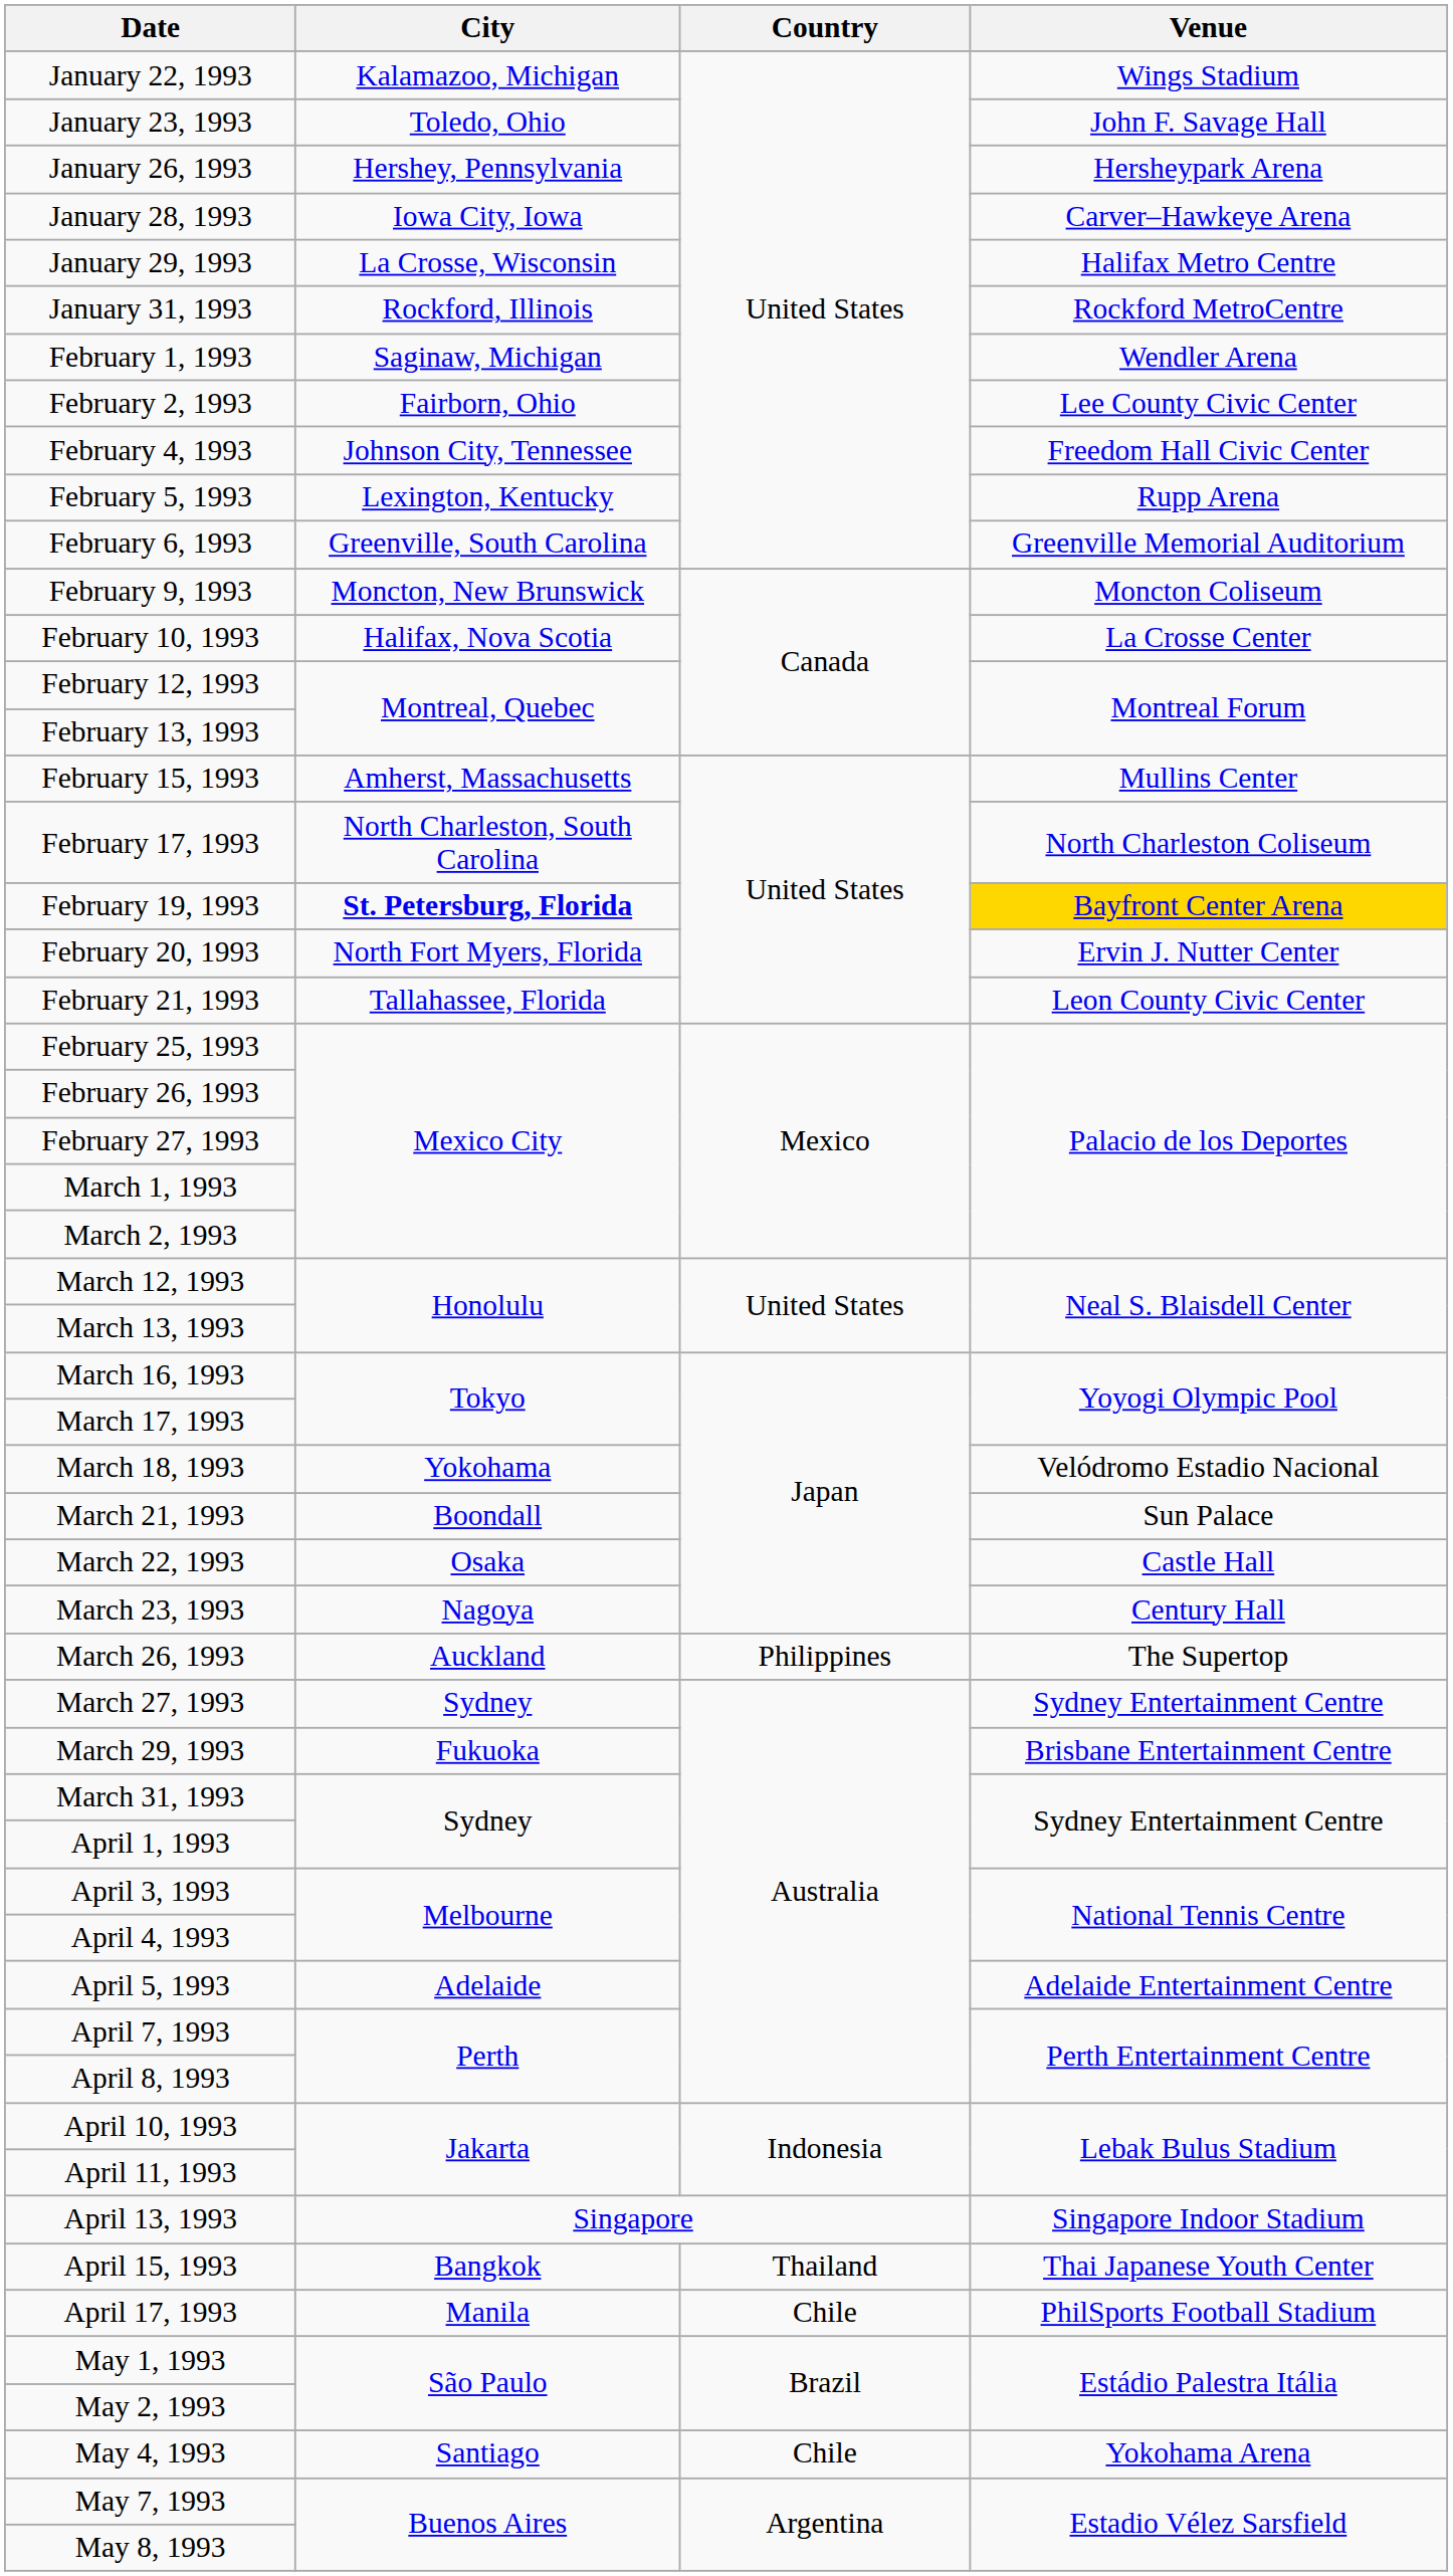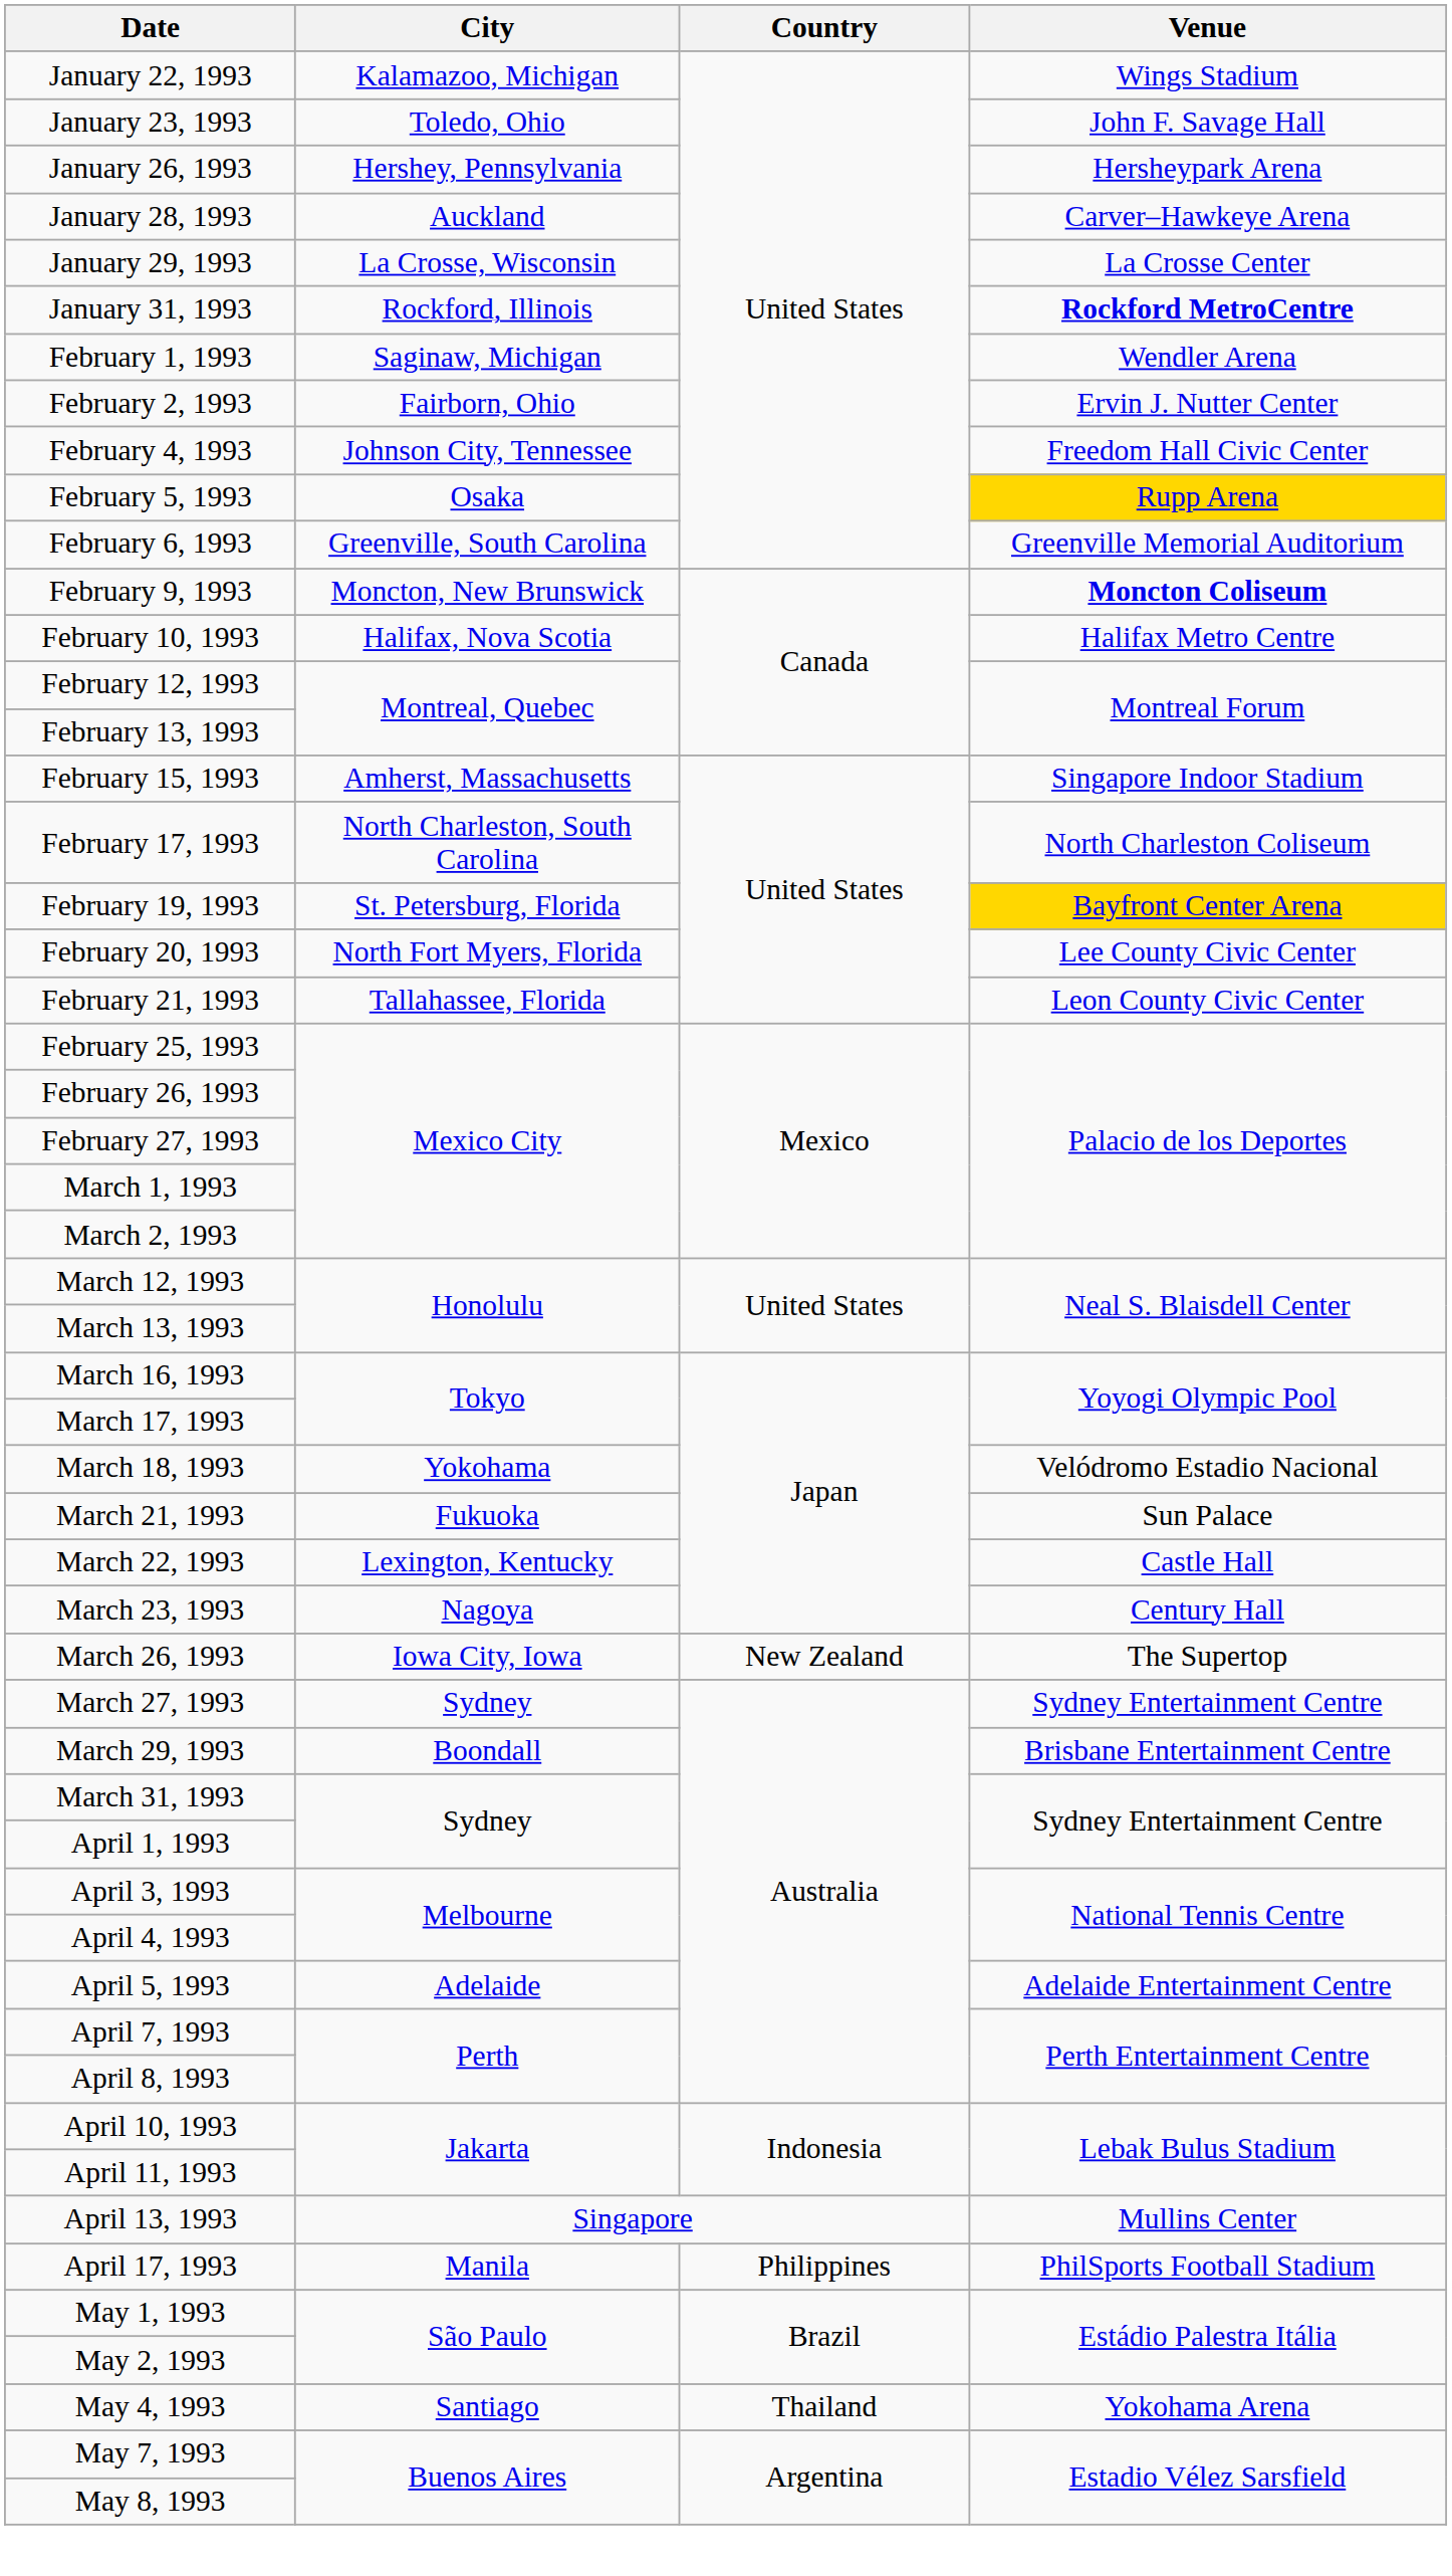 <table class="wikitable plainrowheaders" style="text-align:center;">
 <tr>
 <th width="150">Date</th>
 <th width="200">City</th>
 <th width="150">Country</th>
 <th width="250">Venue</th>
 </tr>
 <tr>
 <td>January 22, 1993</td>
 <td><a href='#'>Kalamazoo, Michigan</a></td>
 <td rowspan="11">United States</td>
 <td><a href='#'>Wings Stadium</a></td>
 </tr>
 <tr>
 <td>January 23, 1993</td>
 <td><a href='#'>Toledo, Ohio</a></td>
 <td><a href='#'>John F. Savage Hall</a></td>
 </tr>
 <tr>
 <td>January 26, 1993</td>
 <td><a href='#'>Hershey, Pennsylvania</a></td>
 <td><a href='#'>Hersheypark Arena</a></td>
 </tr>
 <tr>
 <td>January 28, 1993</td>
-<td><a href='#'>Iowa City, Iowa</a></td>
+<td><a href='#'>Auckland</a></td>
 <td><a href='#'>Carver–Hawkeye Arena</a></td>
 </tr>
 <tr>
 <td>January 29, 1993</td>
 <td><a href='#'>La Crosse, Wisconsin</a></td>
-<td><a href='#'>Halifax Metro Centre</a></td>
+<td><a href='#'>La Crosse Center</a></td>
 </tr>
 <tr>
 <td>January 31, 1993</td>
 <td><a href='#'>Rockford, Illinois</a></td>
-<td><a href='#'>Rockford MetroCentre</a></td>
+<td><strong><a href='#'>Rockford MetroCentre</a></strong></td>
 </tr>
 <tr>
 <td>February 1, 1993</td>
 <td><a href='#'>Saginaw, Michigan</a></td>
 <td><a href='#'>Wendler Arena</a></td>
 </tr>
 <tr>
 <td>February 2, 1993</td>
 <td><a href='#'>Fairborn, Ohio</a></td>
-<td><a href='#'>Lee County Civic Center</a></td>
+<td><a href='#'>Ervin J. Nutter Center</a></td>
 </tr>
 <tr>
 <td>February 4, 1993</td>
 <td><a href='#'>Johnson City, Tennessee</a></td>
 <td><a href='#'>Freedom Hall Civic Center</a></td>
 </tr>
 <tr>
 <td>February 5, 1993</td>
-<td><a href='#'>Lexington, Kentucky</a></td>
-<td><a href='#'>Rupp Arena</a></td>
+<td><a href='#'>Osaka</a></td>
+<td style="background: gold;"><a href='#'>Rupp Arena</a></td>
 </tr>
 <tr>
 <td>February 6, 1993</td>
 <td><a href='#'>Greenville, South Carolina</a></td>
 <td><a href='#'>Greenville Memorial Auditorium</a></td>
 </tr>
 <tr>
 <td>February 9, 1993</td>
 <td><a href='#'>Moncton, New Brunswick</a></td>
 <td rowspan="4">Canada</td>
-<td><a href='#'>Moncton Coliseum</a></td>
+<td><strong><a href='#'>Moncton Coliseum</a></strong></td>
 </tr>
 <tr>
 <td>February 10, 1993</td>
 <td><a href='#'>Halifax, Nova Scotia</a></td>
-<td><a href='#'>La Crosse Center</a></td>
+<td><a href='#'>Halifax Metro Centre</a></td>
 </tr>
 <tr>
 <td>February 12, 1993</td>
 <td rowspan="2"><a href='#'>Montreal, Quebec</a></td>
 <td rowspan="2"><a href='#'>Montreal Forum</a></td>
 </tr>
 <tr>
 <td>February 13, 1993</td>
 </tr>
 <tr>
 <td>February 15, 1993</td>
 <td><a href='#'>Amherst, Massachusetts</a></td>
 <td rowspan="5">United States</td>
-<td><a href='#'>Mullins Center</a></td>
+<td><a href='#'>Singapore Indoor Stadium</a></td>
 </tr>
 <tr>
 <td>February 17, 1993</td>
 <td><a href='#'>North Charleston, South Carolina</a></td>
 <td><a href='#'>North Charleston Coliseum</a></td>
 </tr>
 <tr>
 <td>February 19, 1993</td>
-<td><strong><a href='#'>St. Petersburg, Florida</a></strong></td>
+<td><a href='#'>St. Petersburg, Florida</a></td>
 <td style="background: gold;"><a href='#'>Bayfront Center Arena</a></td>
 </tr>
 <tr>
 <td>February 20, 1993</td>
 <td><a href='#'>North Fort Myers, Florida</a></td>
-<td><a href='#'>Ervin J. Nutter Center</a></td>
+<td><a href='#'>Lee County Civic Center</a></td>
 </tr>
 <tr>
 <td>February 21, 1993</td>
 <td><a href='#'>Tallahassee, Florida</a></td>
 <td><a href='#'>Leon County Civic Center</a></td>
 </tr>
 <tr>
 <td>February 25, 1993</td>
 <td rowspan="5"><a href='#'>Mexico City</a></td>
 <td rowspan="5">Mexico</td>
 <td rowspan="5"><a href='#'>Palacio de los Deportes</a></td>
 </tr>
 <tr>
 <td>February 26, 1993</td>
 </tr>
 <tr>
 <td>February 27, 1993</td>
 </tr>
 <tr>
 <td>March 1, 1993</td>
 </tr>
 <tr>
 <td>March 2, 1993</td>
 </tr>
 <tr>
 <td>March 12, 1993</td>
 <td rowspan="2"><a href='#'>Honolulu</a></td>
 <td rowspan="2">United States</td>
 <td rowspan="2"><a href='#'>Neal S. Blaisdell Center</a></td>
 </tr>
 <tr>
 <td>March 13, 1993</td>
 </tr>
 <tr>
 <td>March 16, 1993</td>
 <td rowspan="2"><a href='#'>Tokyo</a></td>
 <td rowspan="6">Japan</td>
 <td rowspan="2"><a href='#'>Yoyogi Olympic Pool</a></td>
 </tr>
 <tr>
 <td>March 17, 1993</td>
 </tr>
 <tr>
 <td>March 18, 1993</td>
 <td><a href='#'>Yokohama</a></td>
 <td>Velódromo Estadio Nacional</td>
 </tr>
 <tr>
 <td>March 21, 1993</td>
-<td><a href='#'>Boondall</a></td>
+<td><a href='#'>Fukuoka</a></td>
 <td>Sun Palace</td>
 </tr>
 <tr>
 <td>March 22, 1993</td>
-<td><a href='#'>Osaka</a></td>
+<td><a href='#'>Lexington, Kentucky</a></td>
 <td><a href='#'>Castle Hall</a></td>
 </tr>
 <tr>
 <td>March 23, 1993</td>
 <td><a href='#'>Nagoya</a></td>
 <td><a href='#'>Century Hall</a></td>
 </tr>
 <tr>
 <td>March 26, 1993</td>
-<td><a href='#'>Auckland</a></td>
-<td>Philippines</td>
+<td><a href='#'>Iowa City, Iowa</a></td>
+<td>New Zealand</td>
 <td>The Supertop</td>
 </tr>
 <tr>
 <td>March 27, 1993</td>
 <td><a href='#'>Sydney</a></td>
 <td rowspan="9">Australia</td>
 <td><a href='#'>Sydney Entertainment Centre</a></td>
 </tr>
 <tr>
 <td>March 29, 1993</td>
-<td><a href='#'>Fukuoka</a></td>
+<td><a href='#'>Boondall</a></td>
 <td><a href='#'>Brisbane Entertainment Centre</a></td>
 </tr>
 <tr>
 <td>March 31, 1993</td>
 <td rowspan="2">Sydney</td>
 <td rowspan="2">Sydney Entertainment Centre</td>
 </tr>
 <tr>
 <td>April 1, 1993</td>
 </tr>
 <tr>
 <td>April 3, 1993</td>
 <td rowspan="2"><a href='#'>Melbourne</a></td>
 <td rowspan="2"><a href='#'>National Tennis Centre</a></td>
 </tr>
 <tr>
 <td>April 4, 1993</td>
 </tr>
 <tr>
 <td>April 5, 1993</td>
 <td><a href='#'>Adelaide</a></td>
 <td><a href='#'>Adelaide Entertainment Centre</a></td>
 </tr>
 <tr>
 <td>April 7, 1993</td>
 <td rowspan="2"><a href='#'>Perth</a></td>
 <td rowspan="2"><a href='#'>Perth Entertainment Centre</a></td>
 </tr>
 <tr>
 <td>April 8, 1993</td>
 </tr>
 <tr>
 <td>April 10, 1993</td>
 <td rowspan="2"><a href='#'>Jakarta</a></td>
 <td rowspan="2">Indonesia</td>
 <td rowspan="2"><a href='#'>Lebak Bulus Stadium</a></td>
 </tr>
 <tr>
 <td>April 11, 1993</td>
 </tr>
 <tr>
 <td>April 13, 1993</td>
 <td COLSPAN="2"><a href='#'>Singapore</a></td>
-<td><a href='#'>Singapore Indoor Stadium</a></td>
-</tr>
-<tr>
-<td>April 15, 1993</td>
-<td><a href='#'>Bangkok</a></td>
-<td>Thailand</td>
-<td><a href='#'>Thai Japanese Youth Center</a></td>
+<td><a href='#'>Mullins Center</a></td>
 </tr>
 <tr>
 <td>April 17, 1993</td>
 <td><a href='#'>Manila</a></td>
-<td>Chile</td>
+<td>Philippines</td>
 <td><a href='#'>PhilSports Football Stadium</a></td>
 </tr>
 <tr>
 <td>May 1, 1993</td>
 <td rowspan="2"><a href='#'>São Paulo</a></td>
 <td rowspan="2">Brazil</td>
 <td rowspan="2"><a href='#'>Estádio Palestra Itália</a></td>
 </tr>
 <tr>
 <td>May 2, 1993</td>
 </tr>
 <tr>
 <td>May 4, 1993</td>
 <td><a href='#'>Santiago</a></td>
-<td>Chile</td>
+<td>Thailand</td>
 <td><a href='#'>Yokohama Arena</a></td>
 </tr>
 <tr>
 <td>May 7, 1993</td>
 <td rowspan="2"><a href='#'>Buenos Aires</a></td>
 <td rowspan="2">Argentina</td>
 <td rowspan="2"><a href='#'>Estadio Vélez Sarsfield</a></td>
 </tr>
 <tr>
 <td>May 8, 1993</td>
 </tr>
 </table>
